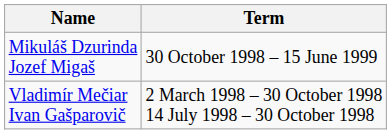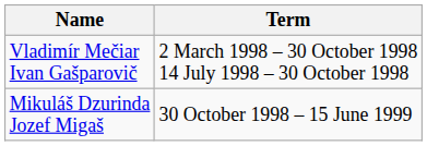 <table class="wikitable">
 <tr>
 <th>Name</th>
 <th>Term</th>
 </tr>
 <tr>
+<td><a href='#'>Vladimír Mečiar</a><br><a href='#'>Ivan Gašparovič</a></td>
+<td>2 March 1998 – 30 October 1998<br>14 July 1998 – 30 October 1998</td>
+</tr>
+<tr>
 <td><a href='#'>Mikuláš Dzurinda</a><br><a href='#'>Jozef Migaš</a></td>
 <td>30 October 1998 – 15 June 1999</td>
 </tr>
-<tr>
-<td><a href='#'>Vladimír Mečiar</a><br><a href='#'>Ivan Gašparovič</a></td>
-<td>2 March 1998 – 30 October 1998<br>14 July 1998 – 30 October 1998</td>
-</tr>
 </table>
